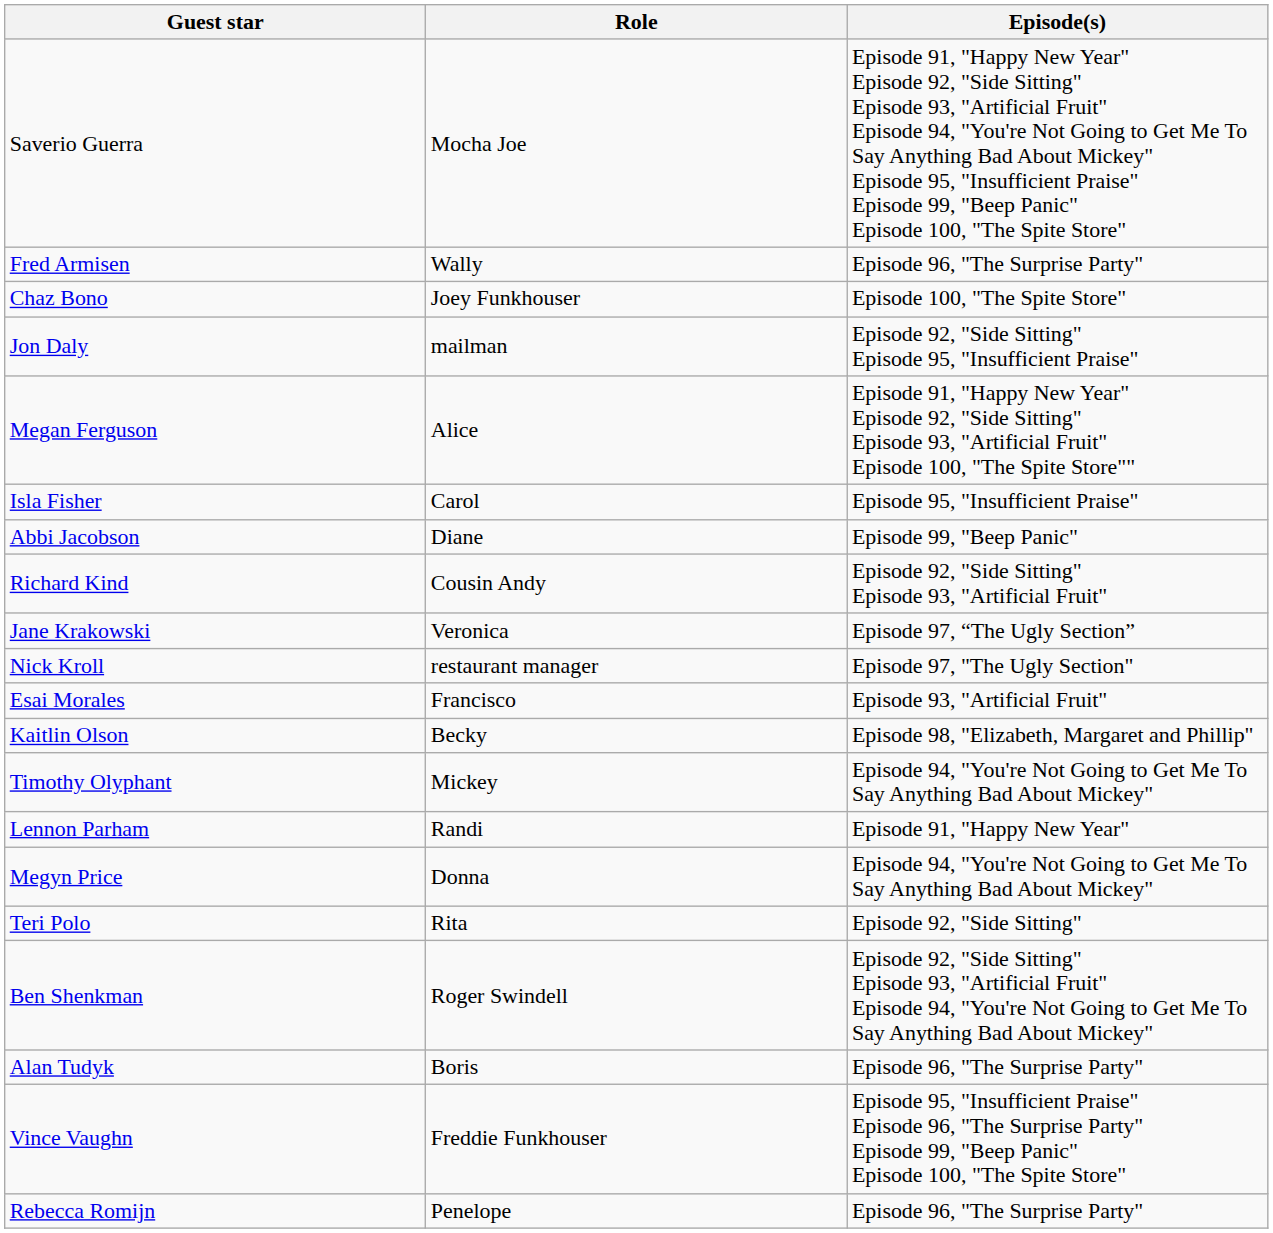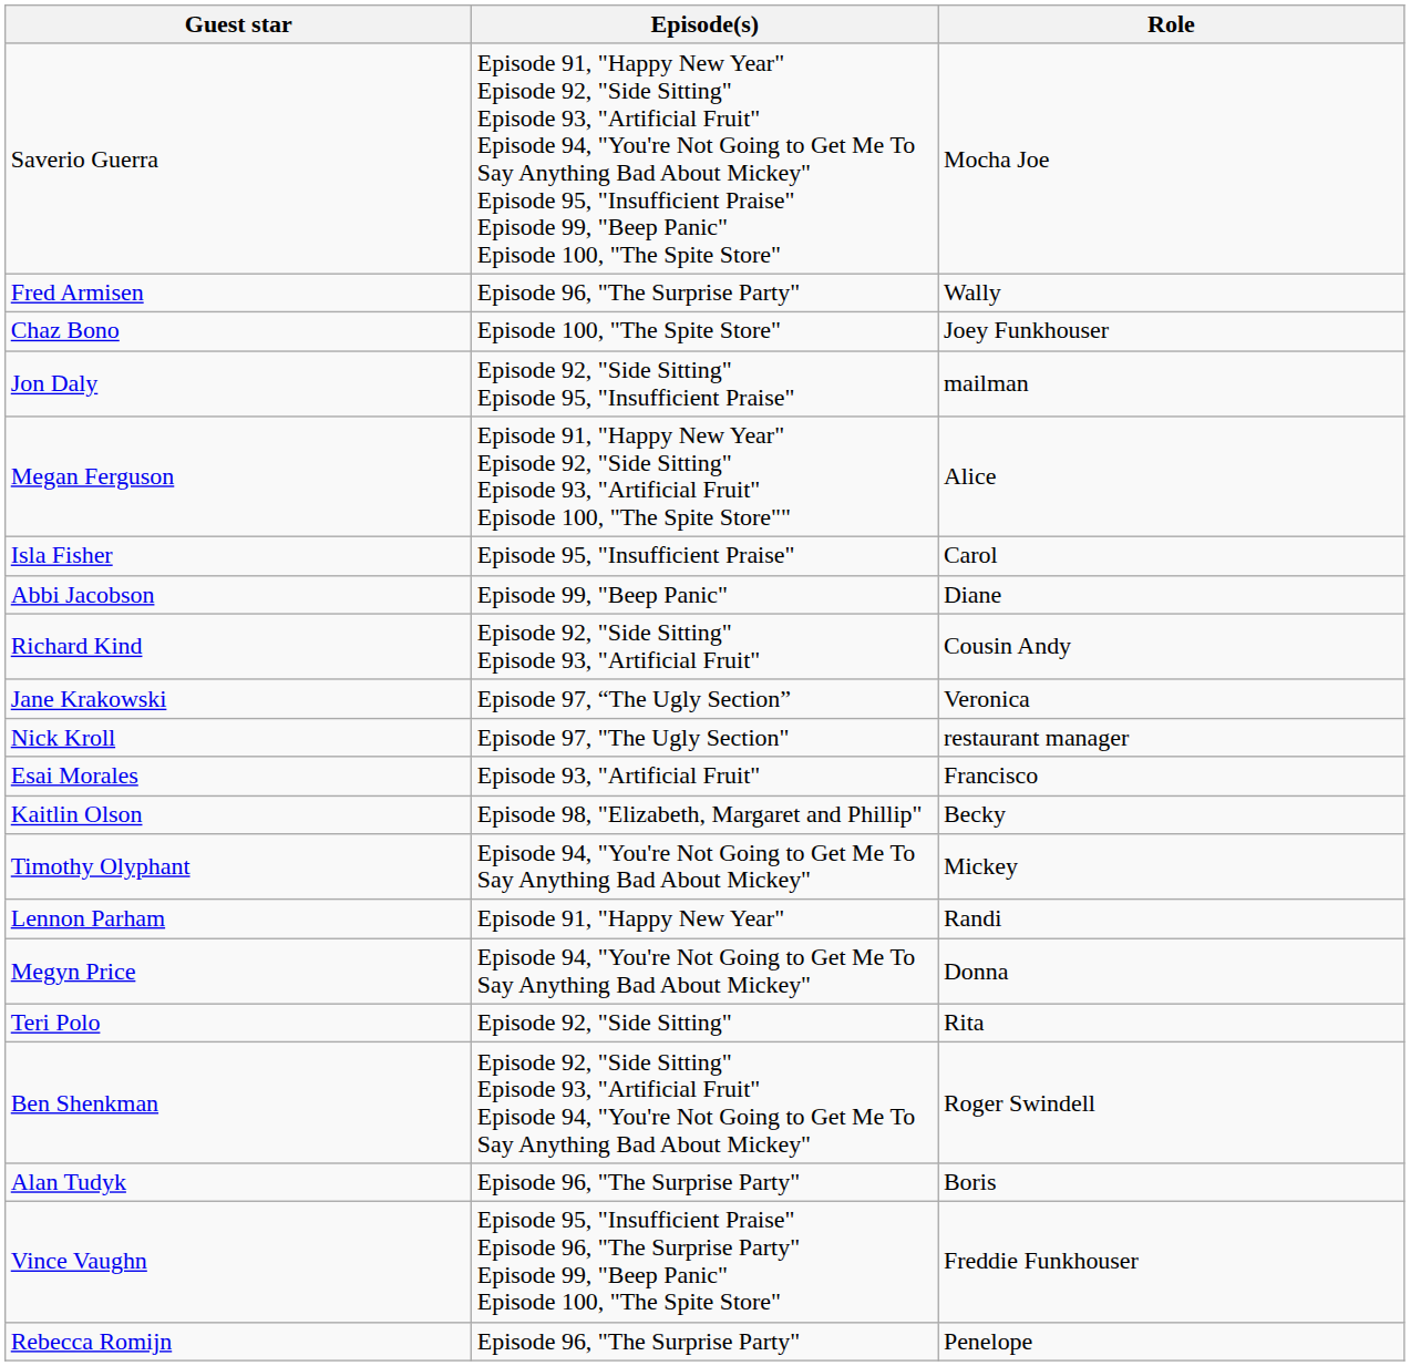 <table class="wikitable">
 <tr>
 <th scope="col" style="width:300px;">Guest star</th>
+<th scope="col" style="width:300px;">Episode(s)</th>
 <th scope="col" style="width:300px;">Role</th>
-<th scope="col" style="width:300px;">Episode(s)</th>
 </tr>
 <tr>
 <td>Saverio Guerra</td>
+<td>Episode 91, "Happy New Year"<br>Episode 92, "Side Sitting"<br>Episode 93, "Artificial Fruit"<br>Episode 94, "You're Not Going to Get Me To Say Anything Bad About Mickey"<br>Episode 95, "Insufficient Praise"<br>Episode 99, "Beep Panic"<br>Episode 100, "The Spite Store"</td>
 <td>Mocha Joe</td>
-<td>Episode 91, "Happy New Year"<br>Episode 92, "Side Sitting"<br>Episode 93, "Artificial Fruit"<br>Episode 94, "You're Not Going to Get Me To Say Anything Bad About Mickey"<br>Episode 95, "Insufficient Praise"<br>Episode 99, "Beep Panic"<br>Episode 100, "The Spite Store"</td>
 </tr>
 <tr>
 <td><a href='#'>Fred Armisen</a></td>
+<td>Episode 96, "The Surprise Party"</td>
 <td>Wally</td>
-<td>Episode 96, "The Surprise Party"</td>
 </tr>
 <tr>
 <td><a href='#'>Chaz Bono</a></td>
+<td>Episode 100, "The Spite Store"</td>
 <td>Joey Funkhouser</td>
-<td>Episode 100, "The Spite Store"</td>
 </tr>
 <tr>
 <td><a href='#'>Jon Daly</a></td>
+<td>Episode 92, "Side Sitting"<br>Episode 95, "Insufficient Praise"</td>
 <td>mailman</td>
-<td>Episode 92, "Side Sitting"<br>Episode 95, "Insufficient Praise"</td>
 </tr>
 <tr>
 <td><a href='#'>Megan Ferguson</a></td>
+<td>Episode 91, "Happy New Year"<br>Episode 92, "Side Sitting"<br>Episode 93, "Artificial Fruit"<br>Episode 100, "The Spite Store""</td>
 <td>Alice</td>
-<td>Episode 91, "Happy New Year"<br>Episode 92, "Side Sitting"<br>Episode 93, "Artificial Fruit"<br>Episode 100, "The Spite Store""</td>
 </tr>
 <tr>
 <td><a href='#'>Isla Fisher</a></td>
+<td>Episode 95, "Insufficient Praise"</td>
 <td>Carol</td>
-<td>Episode 95, "Insufficient Praise"</td>
 </tr>
 <tr>
 <td><a href='#'>Abbi Jacobson</a></td>
+<td>Episode 99, "Beep Panic"</td>
 <td>Diane</td>
-<td>Episode 99, "Beep Panic"</td>
 </tr>
 <tr>
 <td><a href='#'>Richard Kind</a></td>
+<td>Episode 92, "Side Sitting"<br>Episode 93, "Artificial Fruit"</td>
 <td>Cousin Andy</td>
-<td>Episode 92, "Side Sitting"<br>Episode 93, "Artificial Fruit"</td>
 </tr>
 <tr>
 <td><a href='#'>Jane Krakowski</a></td>
+<td>Episode 97, “The Ugly Section”</td>
 <td>Veronica</td>
-<td>Episode 97, “The Ugly Section”</td>
 </tr>
 <tr>
 <td><a href='#'>Nick Kroll</a></td>
+<td>Episode 97, "The Ugly Section"</td>
 <td>restaurant manager</td>
-<td>Episode 97, "The Ugly Section"</td>
 </tr>
 <tr>
 <td><a href='#'>Esai Morales</a></td>
+<td>Episode 93, "Artificial Fruit"</td>
 <td>Francisco</td>
-<td>Episode 93, "Artificial Fruit"</td>
 </tr>
 <tr>
 <td><a href='#'>Kaitlin Olson</a></td>
+<td>Episode 98, "Elizabeth, Margaret and Phillip" </td>
 <td>Becky</td>
-<td>Episode 98, "Elizabeth, Margaret and Phillip" </td>
 </tr>
 <tr>
 <td><a href='#'>Timothy Olyphant</a></td>
+<td>Episode 94, "You're Not Going to Get Me To Say Anything Bad About Mickey"</td>
 <td>Mickey</td>
-<td>Episode 94, "You're Not Going to Get Me To Say Anything Bad About Mickey"</td>
 </tr>
 <tr>
 <td><a href='#'>Lennon Parham</a></td>
+<td>Episode 91, "Happy New Year"</td>
 <td>Randi</td>
-<td>Episode 91, "Happy New Year"</td>
 </tr>
 <tr>
 <td><a href='#'>Megyn Price</a></td>
+<td>Episode 94, "You're Not Going to Get Me To Say Anything Bad About Mickey"</td>
 <td>Donna</td>
-<td>Episode 94, "You're Not Going to Get Me To Say Anything Bad About Mickey"</td>
 </tr>
 <tr>
 <td><a href='#'>Teri Polo</a></td>
+<td>Episode 92, "Side Sitting"</td>
 <td>Rita</td>
-<td>Episode 92, "Side Sitting"</td>
 </tr>
 <tr>
 <td><a href='#'>Ben Shenkman</a></td>
+<td>Episode 92, "Side Sitting"<br>Episode 93, "Artificial Fruit"<br>Episode 94, "You're Not Going to Get Me To Say Anything Bad About Mickey"</td>
 <td>Roger Swindell</td>
-<td>Episode 92, "Side Sitting"<br>Episode 93, "Artificial Fruit"<br>Episode 94, "You're Not Going to Get Me To Say Anything Bad About Mickey"</td>
 </tr>
 <tr>
 <td><a href='#'>Alan Tudyk</a></td>
+<td>Episode 96, "The Surprise Party"</td>
 <td>Boris</td>
-<td>Episode 96, "The Surprise Party"</td>
 </tr>
 <tr>
 <td><a href='#'>Vince Vaughn</a></td>
+<td>Episode 95, "Insufficient Praise"<br>Episode 96, "The Surprise Party"<br>Episode 99, "Beep Panic"<br>Episode 100, "The Spite Store"</td>
 <td>Freddie Funkhouser</td>
-<td>Episode 95, "Insufficient Praise"<br>Episode 96, "The Surprise Party"<br>Episode 99, "Beep Panic"<br>Episode 100, "The Spite Store"</td>
 </tr>
 <tr>
 <td><a href='#'>Rebecca Romijn</a></td>
+<td>Episode 96, "The Surprise Party" </td>
 <td>Penelope</td>
-<td>Episode 96, "The Surprise Party" </td>
 </tr>
 </table>
